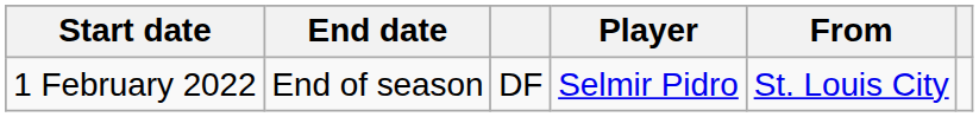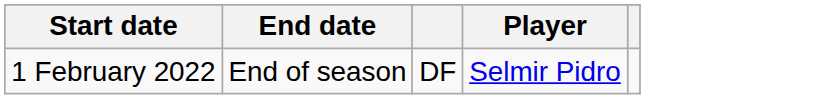 <table class="wikitable" style="text-align:center;">
 <tr>
 <th>Start date</th>
 <th>End date</th>
 <th></th>
 <th>Player</th>
-<th>From</th>
 <th></th>
 </tr>
 <tr>
 <td>1 February 2022</td>
 <td>End of season</td>
 <td>DF</td>
 <td style="text-align:left"> <a href='#'>Selmir Pidro</a></td>
-<td style="text-align:left"> <a href='#'>St. Louis City</a></td>
 <td></td>
 </tr>
 </table>
